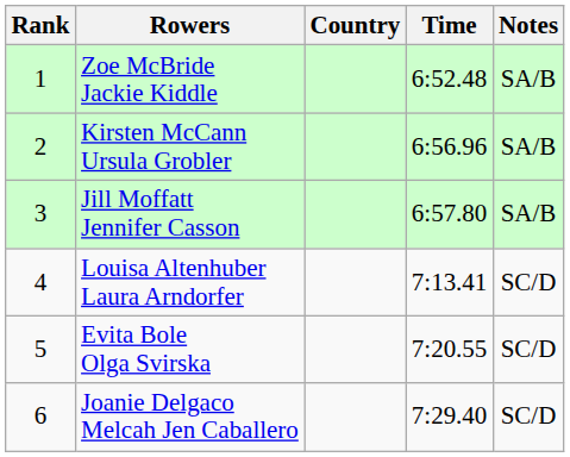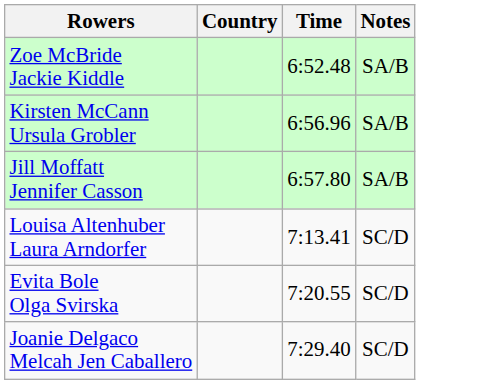 <table class="wikitable" style="text-align:center">
 <tr>
-<th>Rank</th>
 <th>Rowers</th>
 <th>Country</th>
 <th>Time</th>
 <th>Notes</th>
 </tr>
 <tr bgcolor=ccffcc>
-<td>1</td>
 <td align="left"><a href='#'>Zoe McBride</a><br><a href='#'>Jackie Kiddle</a></td>
 <td align="left"></td>
 <td>6:52.48</td>
 <td>SA/B</td>
 </tr>
 <tr bgcolor=ccffcc>
-<td>2</td>
 <td align="left"><a href='#'>Kirsten McCann</a><br><a href='#'>Ursula Grobler</a></td>
 <td align="left"></td>
 <td>6:56.96</td>
 <td>SA/B</td>
 </tr>
 <tr bgcolor=ccffcc>
-<td>3</td>
 <td align="left"><a href='#'>Jill Moffatt</a><br><a href='#'>Jennifer Casson</a></td>
 <td align="left"></td>
 <td>6:57.80</td>
 <td>SA/B</td>
 </tr>
 <tr>
-<td>4</td>
 <td align="left"><a href='#'>Louisa Altenhuber</a><br><a href='#'>Laura Arndorfer</a></td>
 <td align="left"></td>
 <td>7:13.41</td>
 <td>SC/D</td>
 </tr>
 <tr>
-<td>5</td>
 <td align="left"><a href='#'>Evita Bole</a><br><a href='#'>Olga Svirska</a></td>
 <td align="left"></td>
 <td>7:20.55</td>
 <td>SC/D</td>
 </tr>
 <tr>
-<td>6</td>
 <td align="left"><a href='#'>Joanie Delgaco</a><br><a href='#'>Melcah Jen Caballero</a></td>
 <td align="left"></td>
 <td>7:29.40</td>
 <td>SC/D</td>
 </tr>
 </table>
